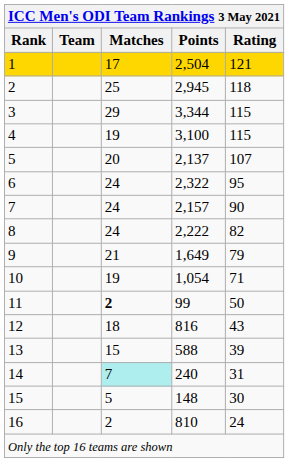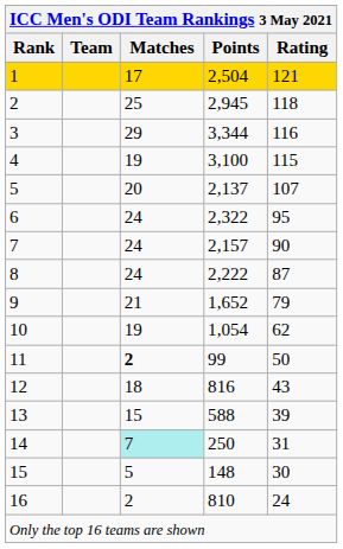 <table class="wikitable" style="white-space:nowrap">
 <tr>
 <th colspan="5"><a href='#'>ICC Men's ODI Team Rankings</a> <small>3 May 2021</small></th>
 </tr>
 <tr>
 <th>Rank</th>
 <th>Team</th>
 <th>Matches</th>
 <th>Points</th>
 <th>Rating</th>
 </tr>
 <tr style="background:gold">
 <td>1</td>
 <td style="text-align:left;"></td>
 <td>17</td>
 <td>2,504</td>
 <td>121</td>
 </tr>
 <tr>
 <td>2</td>
 <td style="text-align:left;"></td>
 <td>25</td>
 <td>2,945</td>
 <td>118</td>
 </tr>
 <tr>
 <td>3</td>
 <td style="text-align:left;"></td>
 <td>29</td>
 <td>3,344</td>
-<td>115</td>
+<td>116</td>
 </tr>
 <tr>
 <td>4</td>
 <td style="text-align:left;"></td>
 <td>19</td>
 <td>3,100</td>
 <td>115</td>
 </tr>
 <tr>
 <td>5</td>
 <td style="text-align:left;"></td>
 <td>20</td>
 <td>2,137</td>
 <td>107</td>
 </tr>
 <tr>
 <td>6</td>
 <td style="text-align:left;"></td>
 <td>24</td>
 <td>2,322</td>
 <td>95</td>
 </tr>
 <tr>
 <td>7</td>
 <td style="text-align:left;"></td>
 <td>24</td>
 <td>2,157</td>
 <td>90</td>
 </tr>
 <tr>
 <td>8</td>
 <td style="text-align:left;"></td>
 <td>24</td>
 <td>2,222</td>
-<td>82</td>
+<td>87</td>
 </tr>
 <tr>
 <td>9</td>
 <td style="text-align:left;"></td>
 <td>21</td>
-<td>1,649</td>
+<td>1,652</td>
 <td>79</td>
 </tr>
 <tr>
 <td>10</td>
 <td style="text-align:left;"></td>
 <td>19</td>
 <td>1,054</td>
-<td>71</td>
+<td>62</td>
 </tr>
 <tr>
 <td>11</td>
 <td style="text-align:left;"></td>
 <td><strong>2</strong></td>
 <td>99</td>
 <td>50</td>
 </tr>
 <tr>
 <td>12</td>
 <td style="text-align:left;"></td>
 <td>18</td>
 <td>816</td>
 <td>43</td>
 </tr>
 <tr>
 <td>13</td>
 <td style="text-align:left;"></td>
 <td>15</td>
 <td>588</td>
 <td>39</td>
 </tr>
 <tr>
 <td>14</td>
 <td style="text-align:left;"></td>
 <td style="background: paleturquoise;">7</td>
-<td>240</td>
+<td>250</td>
 <td>31</td>
 </tr>
 <tr>
 <td>15</td>
 <td style="text-align:left;"></td>
 <td>5</td>
 <td>148</td>
 <td>30</td>
 </tr>
 <tr>
 <td>16</td>
 <td style="text-align:left;"></td>
 <td>2</td>
 <td>810</td>
 <td>24</td>
 </tr>
 <tr>
 <td colspan="5"><small><em>Only the top 16 teams are shown</em></small></td>
 </tr>
 </table>
